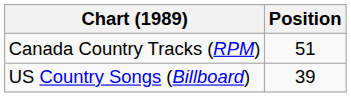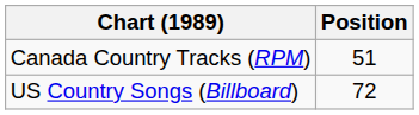 <table class="wikitable sortable">
 <tr>
 <th scope="col">Chart (1989)</th>
 <th scope="col">Position</th>
 </tr>
 <tr>
 <td>Canada Country Tracks (<em><a href='#'>RPM</a></em>)</td>
 <td align="center">51</td>
 </tr>
 <tr>
 <td>US <a href='#'>Country Songs</a> (<em><a href='#'>Billboard</a></em>)</td>
-<td align="center">39</td>
+<td align="center">72</td>
 </tr>
 </table>
